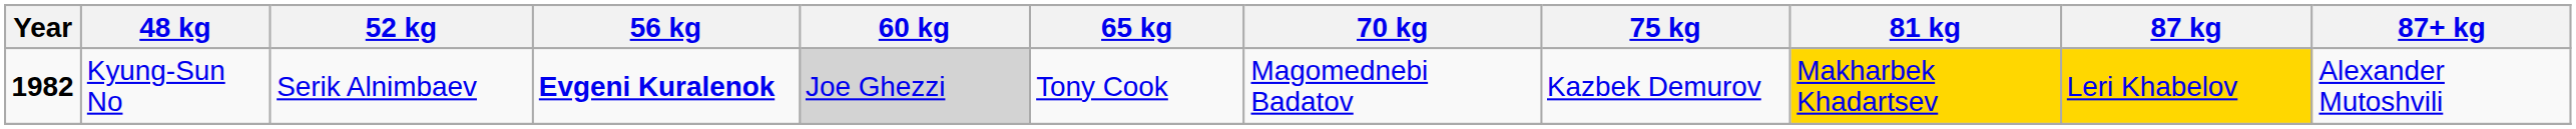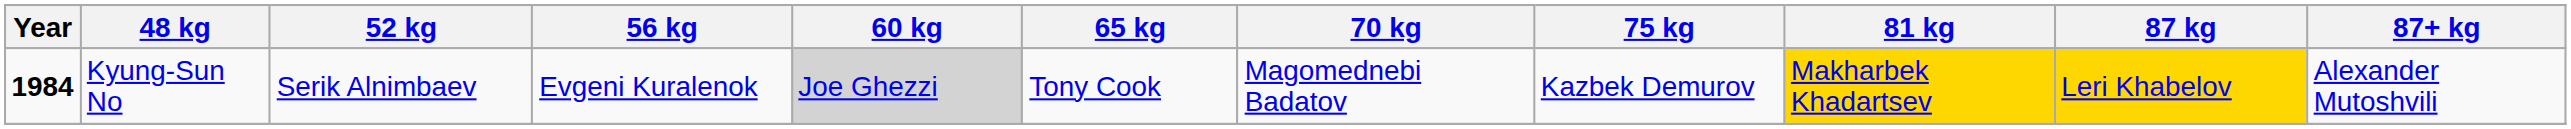 <table class="wikitable sortable"  style="font-size: 85%">
 <tr>
 <th>Year</th>
 <th width=200><a href='#'>48 kg</a></th>
 <th width=275><a href='#'>52 kg</a></th>
 <th width=275><a href='#'>56 kg</a></th>
 <th width=275><a href='#'>60 kg</a></th>
 <th width=275><a href='#'>65 kg</a></th>
 <th width=275><a href='#'>70 kg</a></th>
 <th width=275><a href='#'>75 kg</a></th>
 <th width=275><a href='#'>81 kg</a></th>
 <th width=275><a href='#'>87 kg</a></th>
 <th width=275><a href='#'>87+ kg</a></th>
 </tr>
 <tr>
-<td><strong>1982</strong></td>
+<td><strong>1984</strong></td>
 <td> <a href='#'>Kyung-Sun No</a></td>
 <td> <a href='#'>Serik Alnimbaev</a></td>
-<td><strong> <a href='#'>Evgeni Kuralenok</a></strong></td>
+<td> <a href='#'>Evgeni Kuralenok</a></td>
 <td style="background: lightgrey;"> <a href='#'>Joe Ghezzi</a></td>
 <td> <a href='#'>Tony Cook</a></td>
 <td> <a href='#'>Magomednebi Badatov</a></td>
 <td> <a href='#'>Kazbek Demurov</a></td>
 <td bgcolor="gold"> <a href='#'>Makharbek Khadartsev</a></td>
 <td bgcolor="gold"> <a href='#'>Leri Khabelov</a></td>
 <td> <a href='#'>Alexander Mutoshvili</a></td>
 </tr>
 <tr>
 </tr>
 </table>
